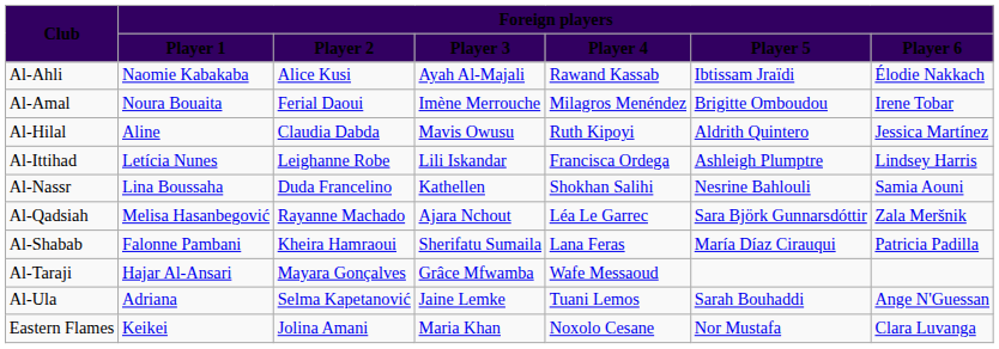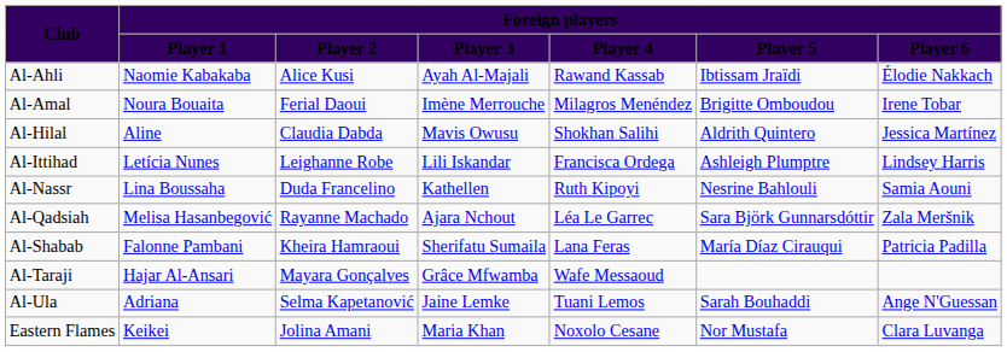 <table class="wikitable" style="text-align: left; font-size:90%">
 <tr>
 <th rowspan=2 style="background-color:#320061;"><span>Club</span></th>
 <th colspan=6 style="background-color:#320061;"><span>Foreign <span>players</span></span></th>
 </tr>
 <tr>
 <th style="background-color:#320061;"><span>Player 1</span></th>
 <th style="background-color:#320061;"><span>Player 2</span></th>
 <th style="background-color:#320061;"><span>Player 3</span></th>
 <th style="background-color:#320061;"><span>Player 4</span></th>
 <th style="background-color:#320061;"><span>Player 5</span></th>
 <th style="background-color:#320061;"><span>Player 6</span></th>
 </tr>
 <tr>
 <td>Al-Ahli</td>
 <td> <a href='#'>Naomie Kabakaba</a></td>
 <td> <a href='#'>Alice Kusi</a></td>
 <td> <a href='#'>Ayah Al-Majali</a></td>
 <td> <a href='#'>Rawand Kassab</a></td>
 <td> <a href='#'>Ibtissam Jraïdi</a></td>
 <td> <a href='#'>Élodie Nakkach</a></td>
 </tr>
 <tr>
 <td>Al-Amal</td>
 <td> <a href='#'>Noura Bouaita</a></td>
 <td> <a href='#'>Ferial Daoui</a></td>
 <td> <a href='#'>Imène Merrouche</a></td>
 <td> <a href='#'>Milagros Menéndez</a></td>
 <td> <a href='#'>Brigitte Omboudou</a></td>
 <td> <a href='#'>Irene Tobar</a></td>
 </tr>
 <tr>
 <td>Al-Hilal</td>
 <td> <a href='#'>Aline</a></td>
 <td> <a href='#'>Claudia Dabda</a></td>
 <td> <a href='#'>Mavis Owusu</a></td>
-<td> <a href='#'>Ruth Kipoyi</a></td>
+<td> <a href='#'>Shokhan Salihi</a></td>
 <td> <a href='#'>Aldrith Quintero</a></td>
 <td> <a href='#'>Jessica Martínez</a></td>
 </tr>
 <tr>
 <td>Al-Ittihad</td>
 <td> <a href='#'>Letícia Nunes</a></td>
 <td> <a href='#'>Leighanne Robe</a></td>
 <td> <a href='#'>Lili Iskandar</a></td>
 <td> <a href='#'>Francisca Ordega</a></td>
 <td> <a href='#'>Ashleigh Plumptre</a></td>
 <td> <a href='#'>Lindsey Harris</a></td>
 </tr>
 <tr>
 <td>Al-Nassr</td>
 <td> <a href='#'>Lina Boussaha</a></td>
 <td> <a href='#'>Duda Francelino</a></td>
 <td> <a href='#'>Kathellen</a></td>
-<td> <a href='#'>Shokhan Salihi</a></td>
+<td> <a href='#'>Ruth Kipoyi</a></td>
 <td> <a href='#'>Nesrine Bahlouli</a></td>
 <td> <a href='#'>Samia Aouni</a></td>
 </tr>
 <tr>
 <td>Al-Qadsiah</td>
 <td> <a href='#'>Melisa Hasanbegović</a></td>
 <td> <a href='#'>Rayanne Machado</a></td>
 <td> <a href='#'>Ajara Nchout</a></td>
 <td> <a href='#'>Léa Le Garrec</a></td>
 <td> <a href='#'>Sara Björk Gunnarsdóttir</a></td>
 <td> <a href='#'>Zala Meršnik</a></td>
 </tr>
 <tr>
 <td>Al-Shabab</td>
 <td> <a href='#'>Falonne Pambani</a></td>
 <td> <a href='#'>Kheira Hamraoui</a></td>
 <td> <a href='#'>Sherifatu Sumaila</a></td>
 <td> <a href='#'>Lana Feras</a></td>
 <td> <a href='#'>María Díaz Cirauqui</a></td>
 <td> <a href='#'>Patricia Padilla</a></td>
 </tr>
 <tr>
 <td>Al-Taraji</td>
 <td> <a href='#'>Hajar Al-Ansari</a></td>
 <td> <a href='#'>Mayara Gonçalves</a></td>
 <td> <a href='#'>Grâce Mfwamba</a></td>
 <td> <a href='#'>Wafe Messaoud</a></td>
 <td></td>
 <td></td>
 </tr>
 <tr>
 <td>Al-Ula</td>
 <td> <a href='#'>Adriana</a></td>
 <td> <a href='#'>Selma Kapetanović</a></td>
 <td> <a href='#'>Jaine Lemke</a></td>
 <td> <a href='#'>Tuani Lemos</a></td>
 <td> <a href='#'>Sarah Bouhaddi</a></td>
 <td> <a href='#'>Ange N'Guessan</a></td>
 </tr>
 <tr>
 <td>Eastern Flames</td>
 <td> <a href='#'>Keikei</a></td>
 <td> <a href='#'>Jolina Amani</a></td>
 <td> <a href='#'>Maria Khan</a></td>
 <td> <a href='#'>Noxolo Cesane</a></td>
 <td> <a href='#'>Nor Mustafa</a></td>
 <td> <a href='#'>Clara Luvanga</a></td>
 </tr>
 </table>
